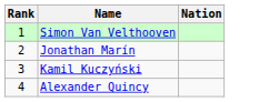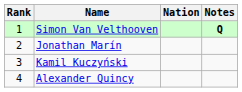 <table class="wikitable sortable" style="text-align:center">
 <tr>
 <th>Rank</th>
 <th>Name</th>
 <th>Nation</th>
+<th>Notes</th>
 </tr>
 <tr bgcolor=ccffcc>
 <td>1</td>
 <td align=left><a href='#'>Simon Van Velthooven</a></td>
 <td align=left></td>
+<td><strong>Q</strong></td>
 </tr>
 <tr>
 <td>2</td>
 <td align=left><a href='#'>Jonathan Marín</a></td>
 <td align=left></td>
+<td></td>
 </tr>
 <tr>
 <td>3</td>
 <td align=left><a href='#'>Kamil Kuczyński</a></td>
 <td align=left></td>
+<td></td>
 </tr>
 <tr>
 <td>4</td>
 <td align=left><a href='#'>Alexander Quincy</a></td>
 <td align=left></td>
+<td></td>
 </tr>
 </table>
